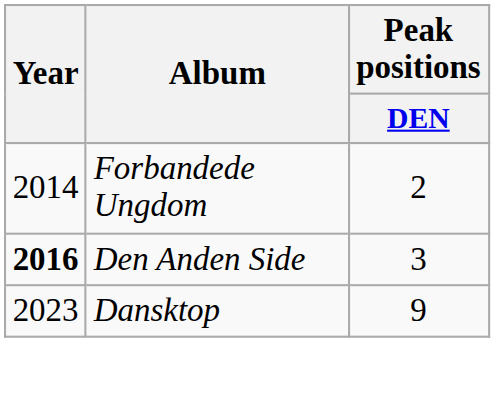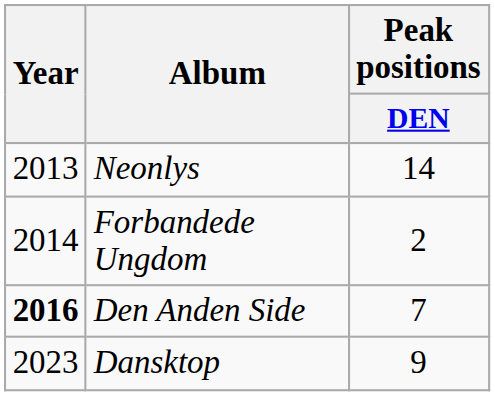 <table class="wikitable">
 <tr>
 <th align="center" rowspan="2" width="10">Year</th>
 <th align="center" rowspan="2" width="120">Album</th>
 <th align="center" colspan="1" width="20">Peak positions</th>
 </tr>
 <tr>
 <th scope="col" style="width:3em;font-size:90%;"><a href='#'>DEN</a><br></th>
 </tr>
 <tr>
+<td style="text-align:center;">2013</td>
+<td><em>Neonlys</em></td>
+<td style="text-align:center;">14<br></td>
+</tr>
+<tr>
 <td style="text-align:center;">2014</td>
 <td><em>Forbandede Ungdom</em></td>
 <td style="text-align:center;">2</td>
 </tr>
 <tr>
 <td style="text-align:center;"><strong>2016</strong></td>
 <td><em>Den Anden Side</em></td>
-<td style="text-align:center;">3</td>
+<td style="text-align:center;">7</td>
 </tr>
 <tr>
 <td style="text-align:center;">2023</td>
 <td><em>Dansktop</em></td>
 <td style="text-align:center;">9</td>
 </tr>
 </table>
